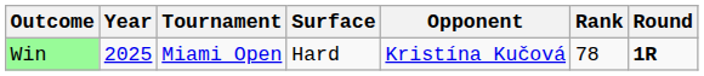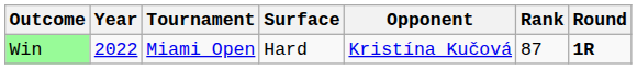 <table class="wikitable" style="font-size:100%">
 <tr>
 <th>Outcome</th>
 <th>Year</th>
 <th>Tournament</th>
 <th>Surface</th>
 <th>Opponent</th>
 <th>Rank</th>
 <th>Round</th>
 </tr>
 <tr>
 <td bgcolor=98FB98>Win</td>
-<td><a href='#'>2025</a></td>
+<td><a href='#'>2022</a></td>
 <td><a href='#'>Miami Open</a></td>
 <td>Hard</td>
 <td> <a href='#'>Kristína Kučová</a></td>
-<td>78</td>
+<td>87</td>
 <td><strong>1R</strong></td>
 </tr>
 </table>
